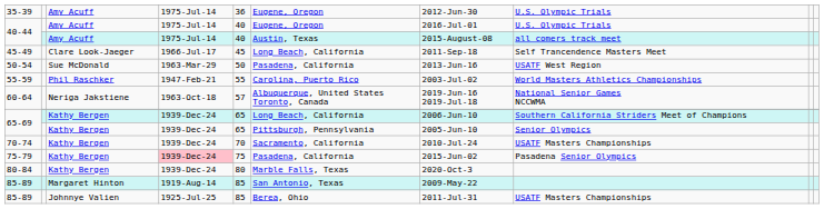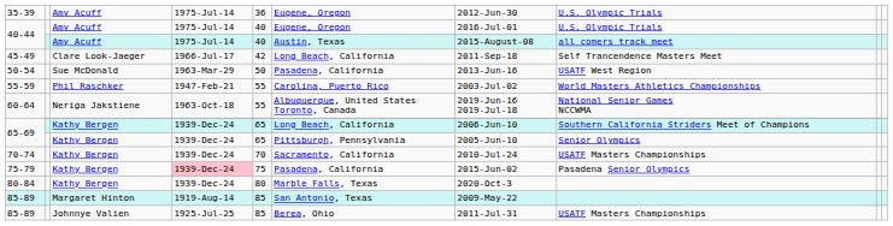 <table class="wikitable" style="font-size:95%; width: 95%">
 <tr>
 <td>35-39</td>
 <td></td>
 <td><a href='#'>Amy Acuff</a></td>
 <td>1975-Jul-14</td>
 <td>36</td>
 <td><a href='#'>Eugene, Oregon</a></td>
 <td>2012-Jun-30</td>
 <td><a href='#'>U.S. Olympic Trials</a></td>
 <td></td>
 <td></td>
 </tr>
 <tr>
 <td rowspan=2>40-44</td>
 <td></td>
 <td><a href='#'>Amy Acuff</a></td>
 <td>1975-Jul-14</td>
 <td>40</td>
 <td><a href='#'>Eugene, Oregon</a></td>
 <td>2016-Jul-01</td>
 <td><a href='#'>U.S. Olympic Trials</a></td>
 <td></td>
 <td></td>
 </tr>
 <tr style="background:#cef6f5;">
 <td></td>
 <td><a href='#'>Amy Acuff</a></td>
 <td>1975-Jul-14</td>
 <td>40</td>
 <td><a href='#'>Austin</a>, Texas</td>
 <td>2015-August-08</td>
 <td><a href='#'>all comers track meet</a></td>
 <td></td>
 <td></td>
 </tr>
 <tr>
 <td>45-49</td>
 <td></td>
 <td>Clare Look-Jaeger</td>
 <td>1966-Jul-17</td>
-<td>45</td>
+<td>42</td>
 <td><a href='#'>Long Beach</a>, California</td>
 <td>2011-Sep-18</td>
 <td>Self Trancendence Masters Meet</td>
 <td></td>
 <td></td>
 </tr>
 <tr>
 <td>50-54</td>
 <td></td>
 <td>Sue McDonald</td>
 <td>1963-Mar-29</td>
 <td>50</td>
 <td><a href='#'>Pasadena</a>, California</td>
 <td>2013-Jun-16</td>
 <td><a href='#'>USATF</a> West Region</td>
 <td></td>
 <td></td>
 </tr>
 <tr>
 <td>55-59</td>
 <td></td>
 <td><a href='#'>Phil Raschker</a></td>
 <td>1947-Feb-21</td>
 <td>55</td>
 <td><a href='#'>Carolina, Puerto Rico</a></td>
 <td>2003-Jul-02</td>
 <td><a href='#'>World Masters Athletics Championships</a></td>
 <td></td>
 <td></td>
 </tr>
 <tr>
 <td>60-64</td>
 <td></td>
 <td>Neriga Jakstiene</td>
 <td>1963-Oct-18</td>
-<td>57</td>
+<td>55</td>
 <td><a href='#'>Albuquerque</a>, United States<br><a href='#'>Toronto</a>, Canada</td>
 <td>2019-Jun-16<br>2019-Jul-18</td>
 <td><a href='#'>National Senior Games</a><br>NCCWMA</td>
 <td></td>
 <td></td>
 </tr>
 <tr>
 <td rowspan=3>65-69</td>
 </tr>
 <tr style="background:#cef6f5;">
 <td></td>
 <td><a href='#'>Kathy Bergen</a></td>
 <td>1939-Dec-24</td>
 <td>65</td>
 <td><a href='#'>Long Beach</a>, California</td>
 <td>2006-Jun-10</td>
 <td><a href='#'>Southern California Striders</a> Meet of Champions</td>
 <td></td>
 <td></td>
 </tr>
 <tr>
 <td></td>
 <td><a href='#'>Kathy Bergen</a></td>
 <td>1939-Dec-24</td>
 <td>65</td>
 <td><a href='#'>Pittsburgh</a>, Pennsylvania</td>
 <td>2005-Jun-10</td>
 <td><a href='#'>Senior Olympics</a></td>
 <td></td>
 <td></td>
 </tr>
 <tr>
 <td>70-74</td>
 <td></td>
 <td><a href='#'>Kathy Bergen</a></td>
 <td>1939-Dec-24</td>
 <td>70</td>
 <td><a href='#'>Sacramento</a>, California</td>
 <td>2010-Jul-24</td>
 <td><a href='#'>USATF</a> Masters Championships</td>
 <td></td>
 <td></td>
 </tr>
 <tr>
 <td rowspan=1>75-79</td>
 <td></td>
 <td><a href='#'>Kathy Bergen</a></td>
 <td style="background: pink;">1939-Dec-24</td>
 <td>75</td>
 <td><a href='#'>Pasadena</a>, California</td>
 <td>2015-Jun-02</td>
 <td>Pasadena <a href='#'>Senior Olympics</a></td>
 <td></td>
 <td></td>
 </tr>
 <tr>
 <td>80-84</td>
 <td></td>
 <td><a href='#'>Kathy Bergen</a></td>
 <td>1939-Dec-24</td>
 <td>80</td>
 <td><a href='#'>Marble Falls</a>, Texas</td>
 <td>2020-Oct-3</td>
 <td></td>
 <td></td>
 <td></td>
 </tr>
 <tr style="background:#cef6f5;">
 <td>85-89</td>
 <td></td>
 <td>Margaret Hinton</td>
 <td>1919-Aug-14</td>
 <td>85</td>
 <td><a href='#'>San Antonio</a>, Texas</td>
 <td>2009-May-22</td>
 <td></td>
 <td></td>
 <td></td>
 </tr>
 <tr>
 <td>85-89</td>
 <td></td>
 <td>Johnnye Valien</td>
 <td>1925-Jul-25</td>
 <td>85</td>
 <td><a href='#'>Berea</a>, Ohio</td>
 <td>2011-Jul-31</td>
 <td><a href='#'>USATF</a> Masters Championships</td>
 <td></td>
 <td></td>
 </tr>
 </table>
